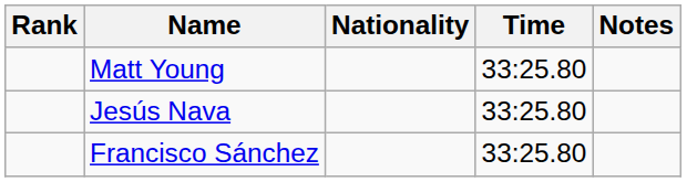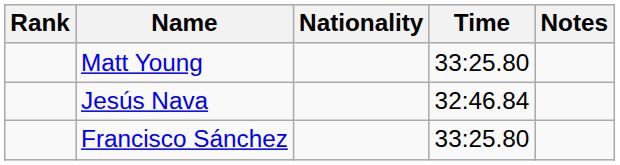 <table class="wikitable sortable" style="text-align:center">
 <tr>
 <th>Rank</th>
 <th>Name</th>
 <th>Nationality</th>
 <th>Time</th>
 <th>Notes</th>
 </tr>
 <tr>
 <td></td>
 <td align=left><a href='#'>Matt Young</a></td>
 <td align=left></td>
 <td>33:25.80</td>
 <td></td>
 </tr>
 <tr>
 <td></td>
 <td align=left><a href='#'>Jesús Nava</a></td>
 <td align=left></td>
-<td>33:25.80</td>
+<td>32:46.84</td>
 <td></td>
 </tr>
 <tr>
 <td></td>
 <td align=left><a href='#'>Francisco Sánchez</a></td>
 <td align=left></td>
 <td>33:25.80</td>
 <td></td>
 </tr>
 </table>
